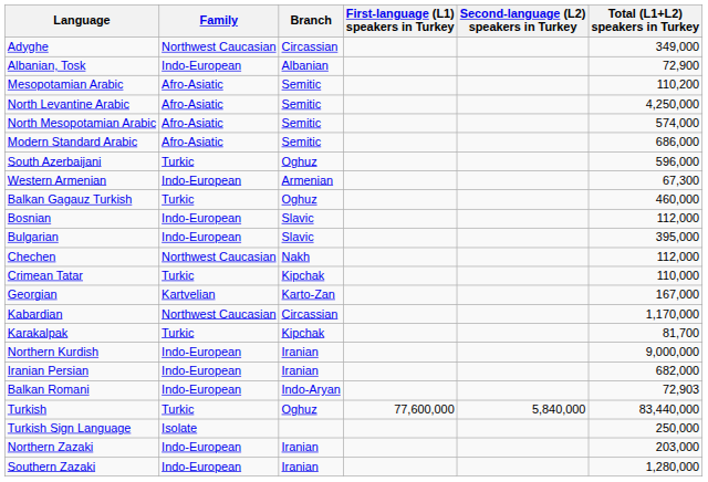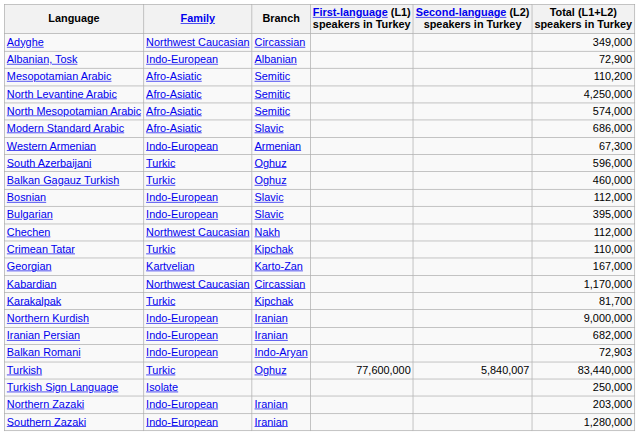 <table class="static-row-numbers sortable wikitable">
 <tr>
 <th>Language</th>
 <th><a href='#'>Family</a></th>
 <th>Branch</th>
 <th data-sort-type=number><a href='#'>First-language</a> (L1)<br>speakers in Turkey</th>
 <th data-sort-type=number><a href='#'>Second-language</a> (L2)<br>speakers in Turkey</th>
 <th data-sort-type=number>Total (L1+L2)<br>speakers in Turkey</th>
 </tr>
 <tr>
 <td><a href='#'>Adyghe</a></td>
 <td><a href='#'>Northwest Caucasian</a></td>
 <td><a href='#'>Circassian</a></td>
 <td style=text-align:right></td>
 <td style=text-align:right></td>
 <td style=text-align:right>349,000</td>
 </tr>
 <tr>
 <td><a href='#'>Albanian, Tosk</a></td>
 <td><a href='#'>Indo-European</a></td>
 <td><a href='#'>Albanian</a></td>
 <td style=text-align:right></td>
 <td style=text-align:right></td>
 <td style=text-align:right>72,900</td>
 </tr>
 <tr>
 <td><a href='#'>Mesopotamian Arabic</a></td>
 <td><a href='#'>Afro-Asiatic</a></td>
 <td><a href='#'>Semitic</a></td>
 <td style=text-align:right></td>
 <td style=text-align:right></td>
 <td style=text-align:right>110,200</td>
 </tr>
 <tr>
 <td><a href='#'>North Levantine Arabic</a></td>
 <td><a href='#'>Afro-Asiatic</a></td>
 <td><a href='#'>Semitic</a></td>
 <td style=text-align:right></td>
 <td style=text-align:right></td>
 <td style=text-align:right>4,250,000</td>
 </tr>
 <tr>
 <td><a href='#'>North Mesopotamian Arabic</a></td>
 <td><a href='#'>Afro-Asiatic</a></td>
 <td><a href='#'>Semitic</a></td>
 <td style=text-align:right></td>
 <td style=text-align:right></td>
 <td style=text-align:right>574,000</td>
 </tr>
 <tr>
 <td><a href='#'>Modern Standard Arabic</a></td>
 <td><a href='#'>Afro-Asiatic</a></td>
-<td><a href='#'>Semitic</a></td>
+<td><a href='#'>Slavic</a></td>
 <td style=text-align:right></td>
 <td style=text-align:right></td>
 <td style=text-align:right>686,000</td>
+</tr>
+<tr>
+<td><a href='#'>Western Armenian</a></td>
+<td><a href='#'>Indo-European</a></td>
+<td><a href='#'>Armenian</a></td>
+<td style=text-align:right></td>
+<td style=text-align:right></td>
+<td style=text-align:right>67,300</td>
 </tr>
 <tr>
 <td><a href='#'>South Azerbaijani</a></td>
 <td><a href='#'>Turkic</a></td>
 <td><a href='#'>Oghuz</a></td>
 <td style=text-align:right></td>
 <td style=text-align:right></td>
 <td style=text-align:right>596,000</td>
-</tr>
-<tr>
-<td><a href='#'>Western Armenian</a></td>
-<td><a href='#'>Indo-European</a></td>
-<td><a href='#'>Armenian</a></td>
-<td style=text-align:right></td>
-<td style=text-align:right></td>
-<td style=text-align:right>67,300</td>
 </tr>
 <tr>
 <td><a href='#'>Balkan Gagauz Turkish</a></td>
 <td><a href='#'>Turkic</a></td>
 <td><a href='#'>Oghuz</a></td>
 <td style=text-align:right></td>
 <td style=text-align:right></td>
 <td style=text-align:right>460,000</td>
 </tr>
 <tr>
 <td><a href='#'>Bosnian</a></td>
 <td><a href='#'>Indo-European</a></td>
 <td><a href='#'>Slavic</a></td>
 <td style=text-align:right></td>
 <td style=text-align:right></td>
 <td style=text-align:right>112,000</td>
 </tr>
 <tr>
 <td><a href='#'>Bulgarian</a></td>
 <td><a href='#'>Indo-European</a></td>
 <td><a href='#'>Slavic</a></td>
 <td style=text-align:right></td>
 <td style=text-align:right></td>
 <td style=text-align:right>395,000</td>
 </tr>
 <tr>
 <td><a href='#'>Chechen</a></td>
 <td><a href='#'>Northwest Caucasian</a></td>
 <td><a href='#'>Nakh</a></td>
 <td style=text-align:right></td>
 <td style=text-align:right></td>
 <td style=text-align:right>112,000</td>
 </tr>
 <tr>
 <td><a href='#'>Crimean Tatar</a></td>
 <td><a href='#'>Turkic</a></td>
 <td><a href='#'>Kipchak</a></td>
 <td style=text-align:right></td>
 <td style=text-align:right></td>
 <td style=text-align:right>110,000</td>
 </tr>
 <tr>
 <td><a href='#'>Georgian</a></td>
 <td><a href='#'>Kartvelian</a></td>
 <td><a href='#'>Karto-Zan</a></td>
 <td style=text-align:right></td>
 <td style=text-align:right></td>
 <td style=text-align:right>167,000</td>
 </tr>
 <tr>
 <td><a href='#'>Kabardian</a></td>
 <td><a href='#'>Northwest Caucasian</a></td>
 <td><a href='#'>Circassian</a></td>
 <td style=text-align:right></td>
 <td style=text-align:right></td>
 <td style=text-align:right>1,170,000</td>
 </tr>
 <tr>
 <td><a href='#'>Karakalpak</a></td>
 <td><a href='#'>Turkic</a></td>
 <td><a href='#'>Kipchak</a></td>
 <td style=text-align:right></td>
 <td style=text-align:right></td>
 <td style=text-align:right>81,700</td>
 </tr>
 <tr>
 <td><a href='#'>Northern Kurdish</a></td>
 <td><a href='#'>Indo-European</a></td>
 <td><a href='#'>Iranian</a></td>
 <td style=text-align:right></td>
 <td style=text-align:right></td>
 <td style=text-align:right>9,000,000</td>
 </tr>
 <tr>
 <td><a href='#'>Iranian Persian</a></td>
 <td><a href='#'>Indo-European</a></td>
 <td><a href='#'>Iranian</a></td>
 <td style=text-align:right></td>
 <td style=text-align:right></td>
 <td style=text-align:right>682,000</td>
 </tr>
 <tr>
 <td><a href='#'>Balkan Romani</a></td>
 <td><a href='#'>Indo-European</a></td>
 <td><a href='#'>Indo-Aryan</a></td>
 <td style=text-align:right></td>
 <td style=text-align:right></td>
 <td style=text-align:right>72,903</td>
 </tr>
 <tr>
 <td><a href='#'>Turkish</a></td>
 <td><a href='#'>Turkic</a></td>
 <td><a href='#'>Oghuz</a></td>
 <td style=text-align:right>77,600,000</td>
-<td style=text-align:right>5,840,000</td>
+<td style=text-align:right>5,840,007</td>
 <td style=text-align:right>83,440,000</td>
 </tr>
 <tr>
 <td><a href='#'>Turkish Sign Language</a></td>
 <td><a href='#'>Isolate</a></td>
 <td></td>
 <td style=text-align:right></td>
 <td style=text-align:right></td>
 <td style=text-align:right>250,000</td>
 </tr>
 <tr>
 <td><a href='#'>Northern Zazaki</a></td>
 <td><a href='#'>Indo-European</a></td>
 <td><a href='#'>Iranian</a></td>
 <td style=text-align:right></td>
 <td style=text-align:right></td>
 <td style=text-align:right>203,000</td>
 </tr>
 <tr>
 <td><a href='#'>Southern Zazaki</a></td>
 <td><a href='#'>Indo-European</a></td>
 <td><a href='#'>Iranian</a></td>
 <td style=text-align:right></td>
 <td style=text-align:right></td>
 <td style=text-align:right>1,280,000</td>
 </tr>
 </table>
